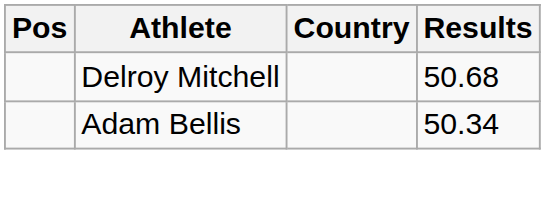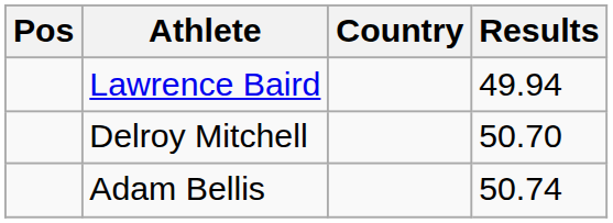 <table class="wikitable">
 <tr>
 <th>Pos</th>
 <th>Athlete</th>
 <th>Country</th>
 <th>Results</th>
 </tr>
 <tr>
 <td align="center"></td>
+<td><a href='#'>Lawrence Baird</a></td>
+<td></td>
+<td>49.94</td>
+</tr>
+<tr>
+<td align="center"></td>
 <td>Delroy Mitchell</td>
 <td></td>
-<td>50.68</td>
+<td>50.70</td>
 </tr>
 <tr>
 <td align="center"></td>
 <td>Adam Bellis</td>
 <td></td>
-<td>50.34</td>
+<td>50.74</td>
 </tr>
 </table>
